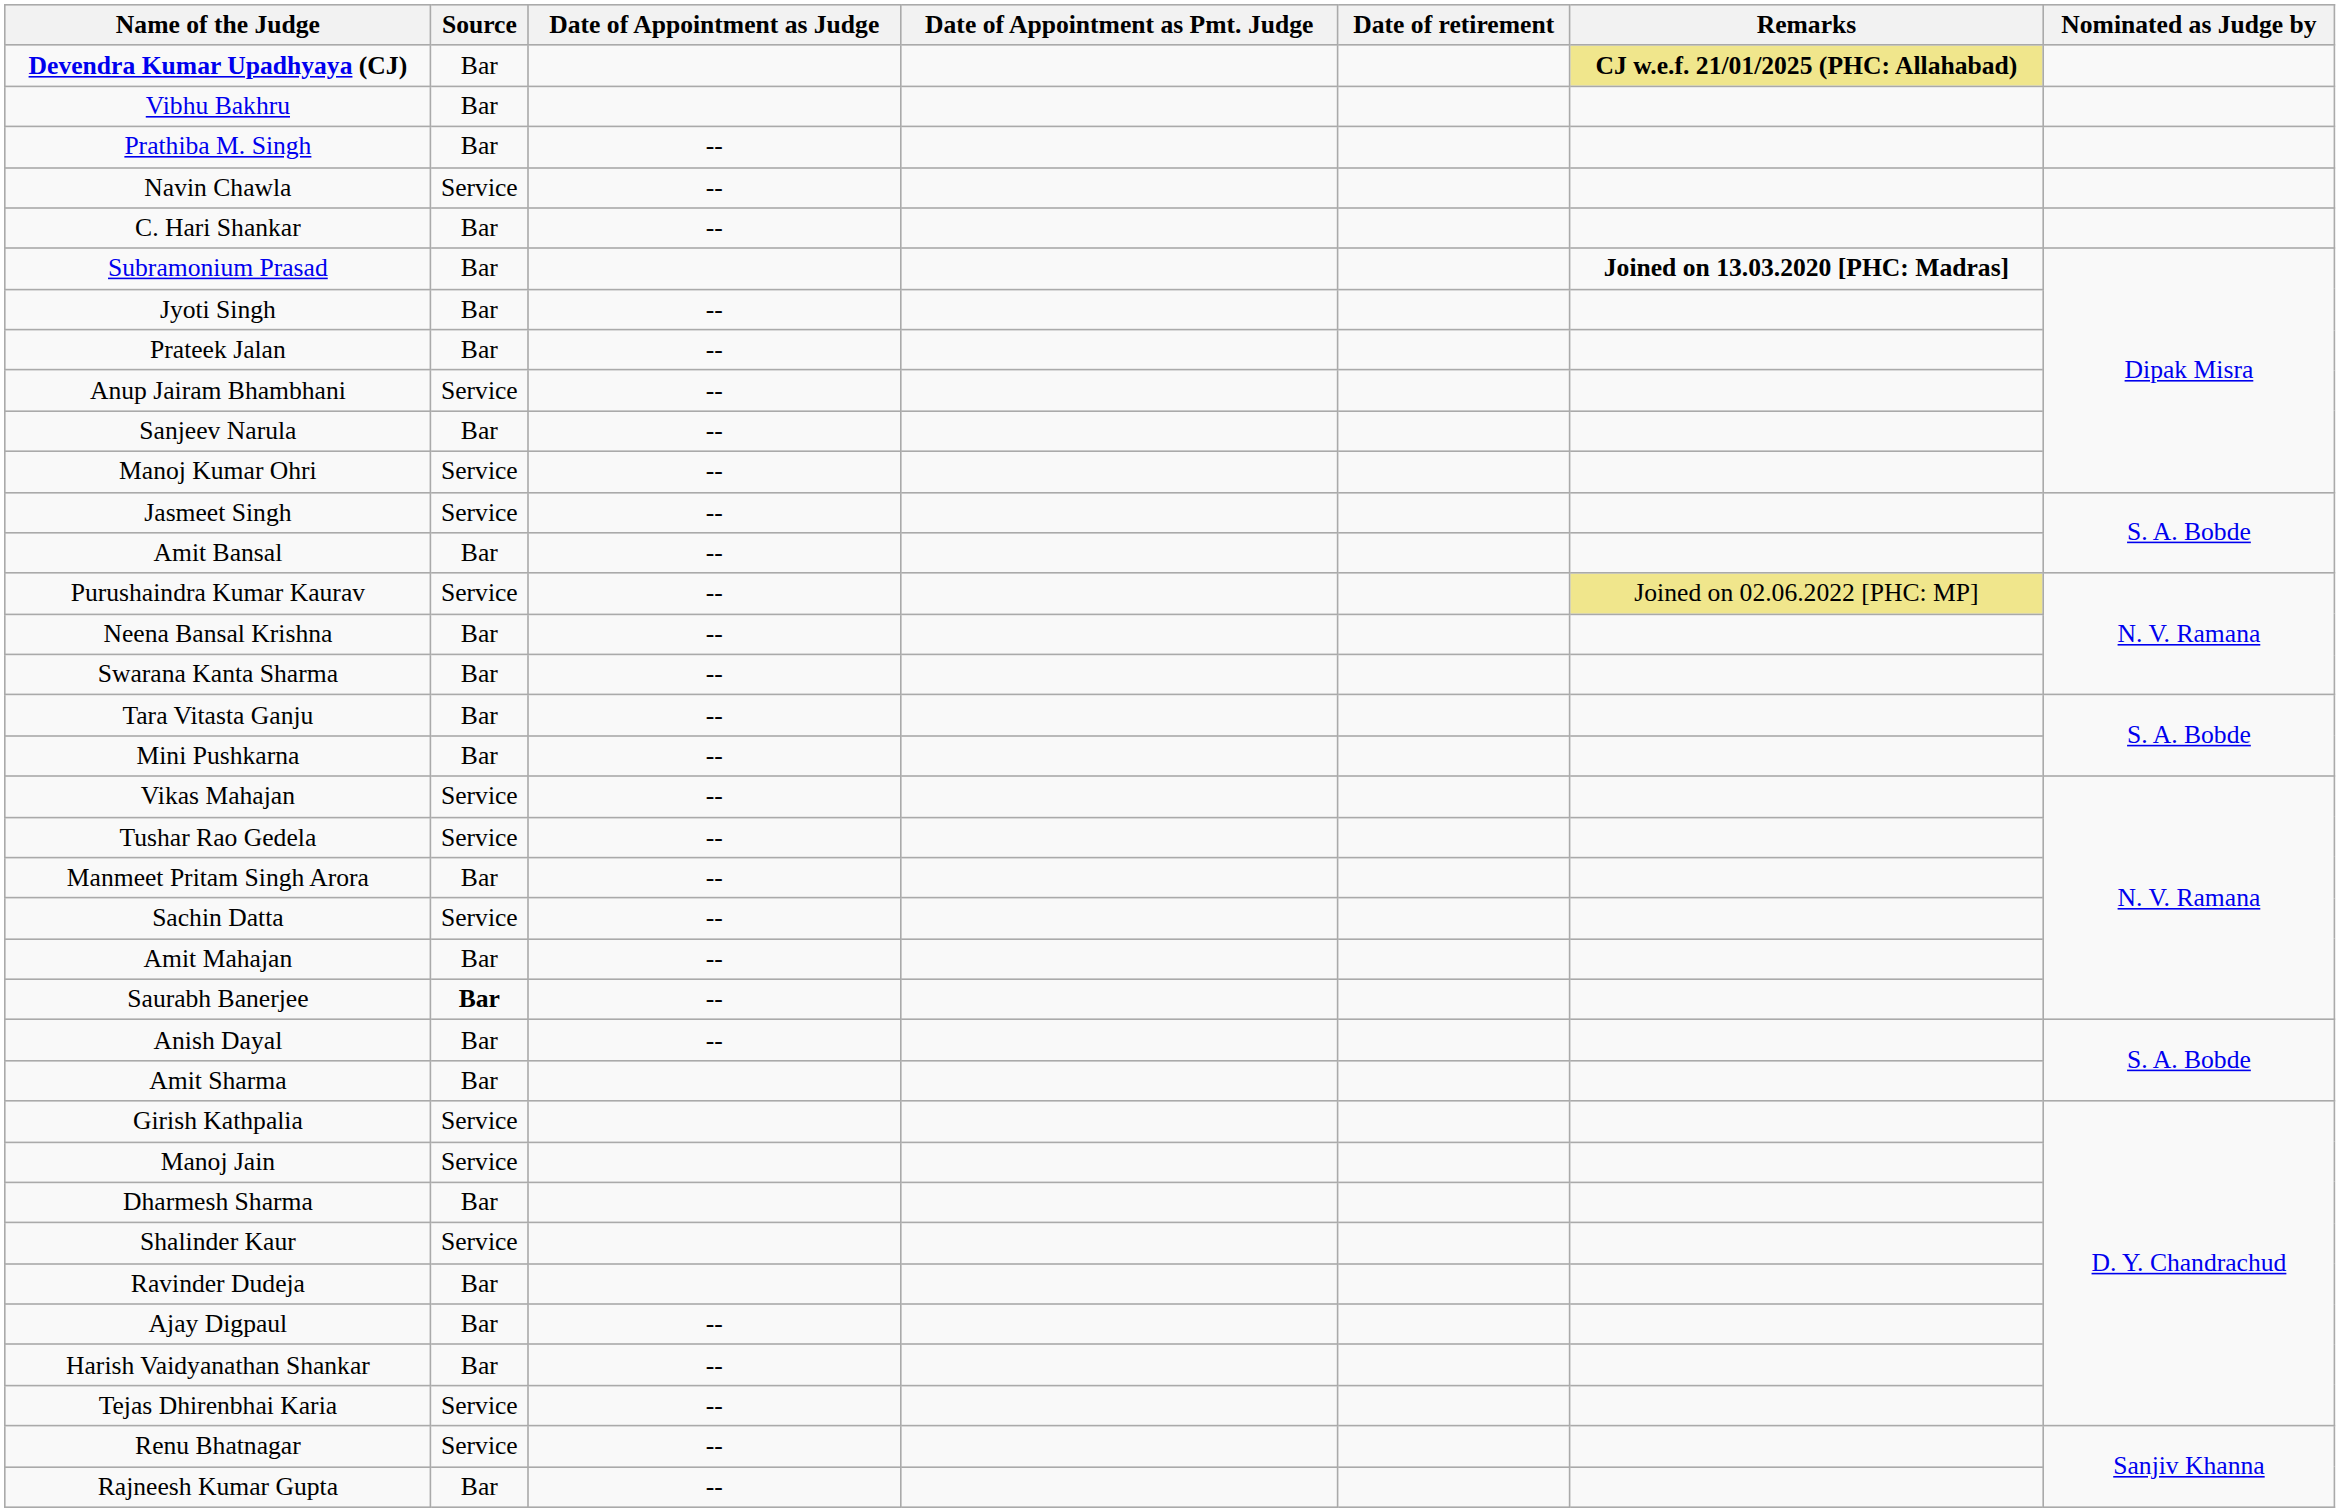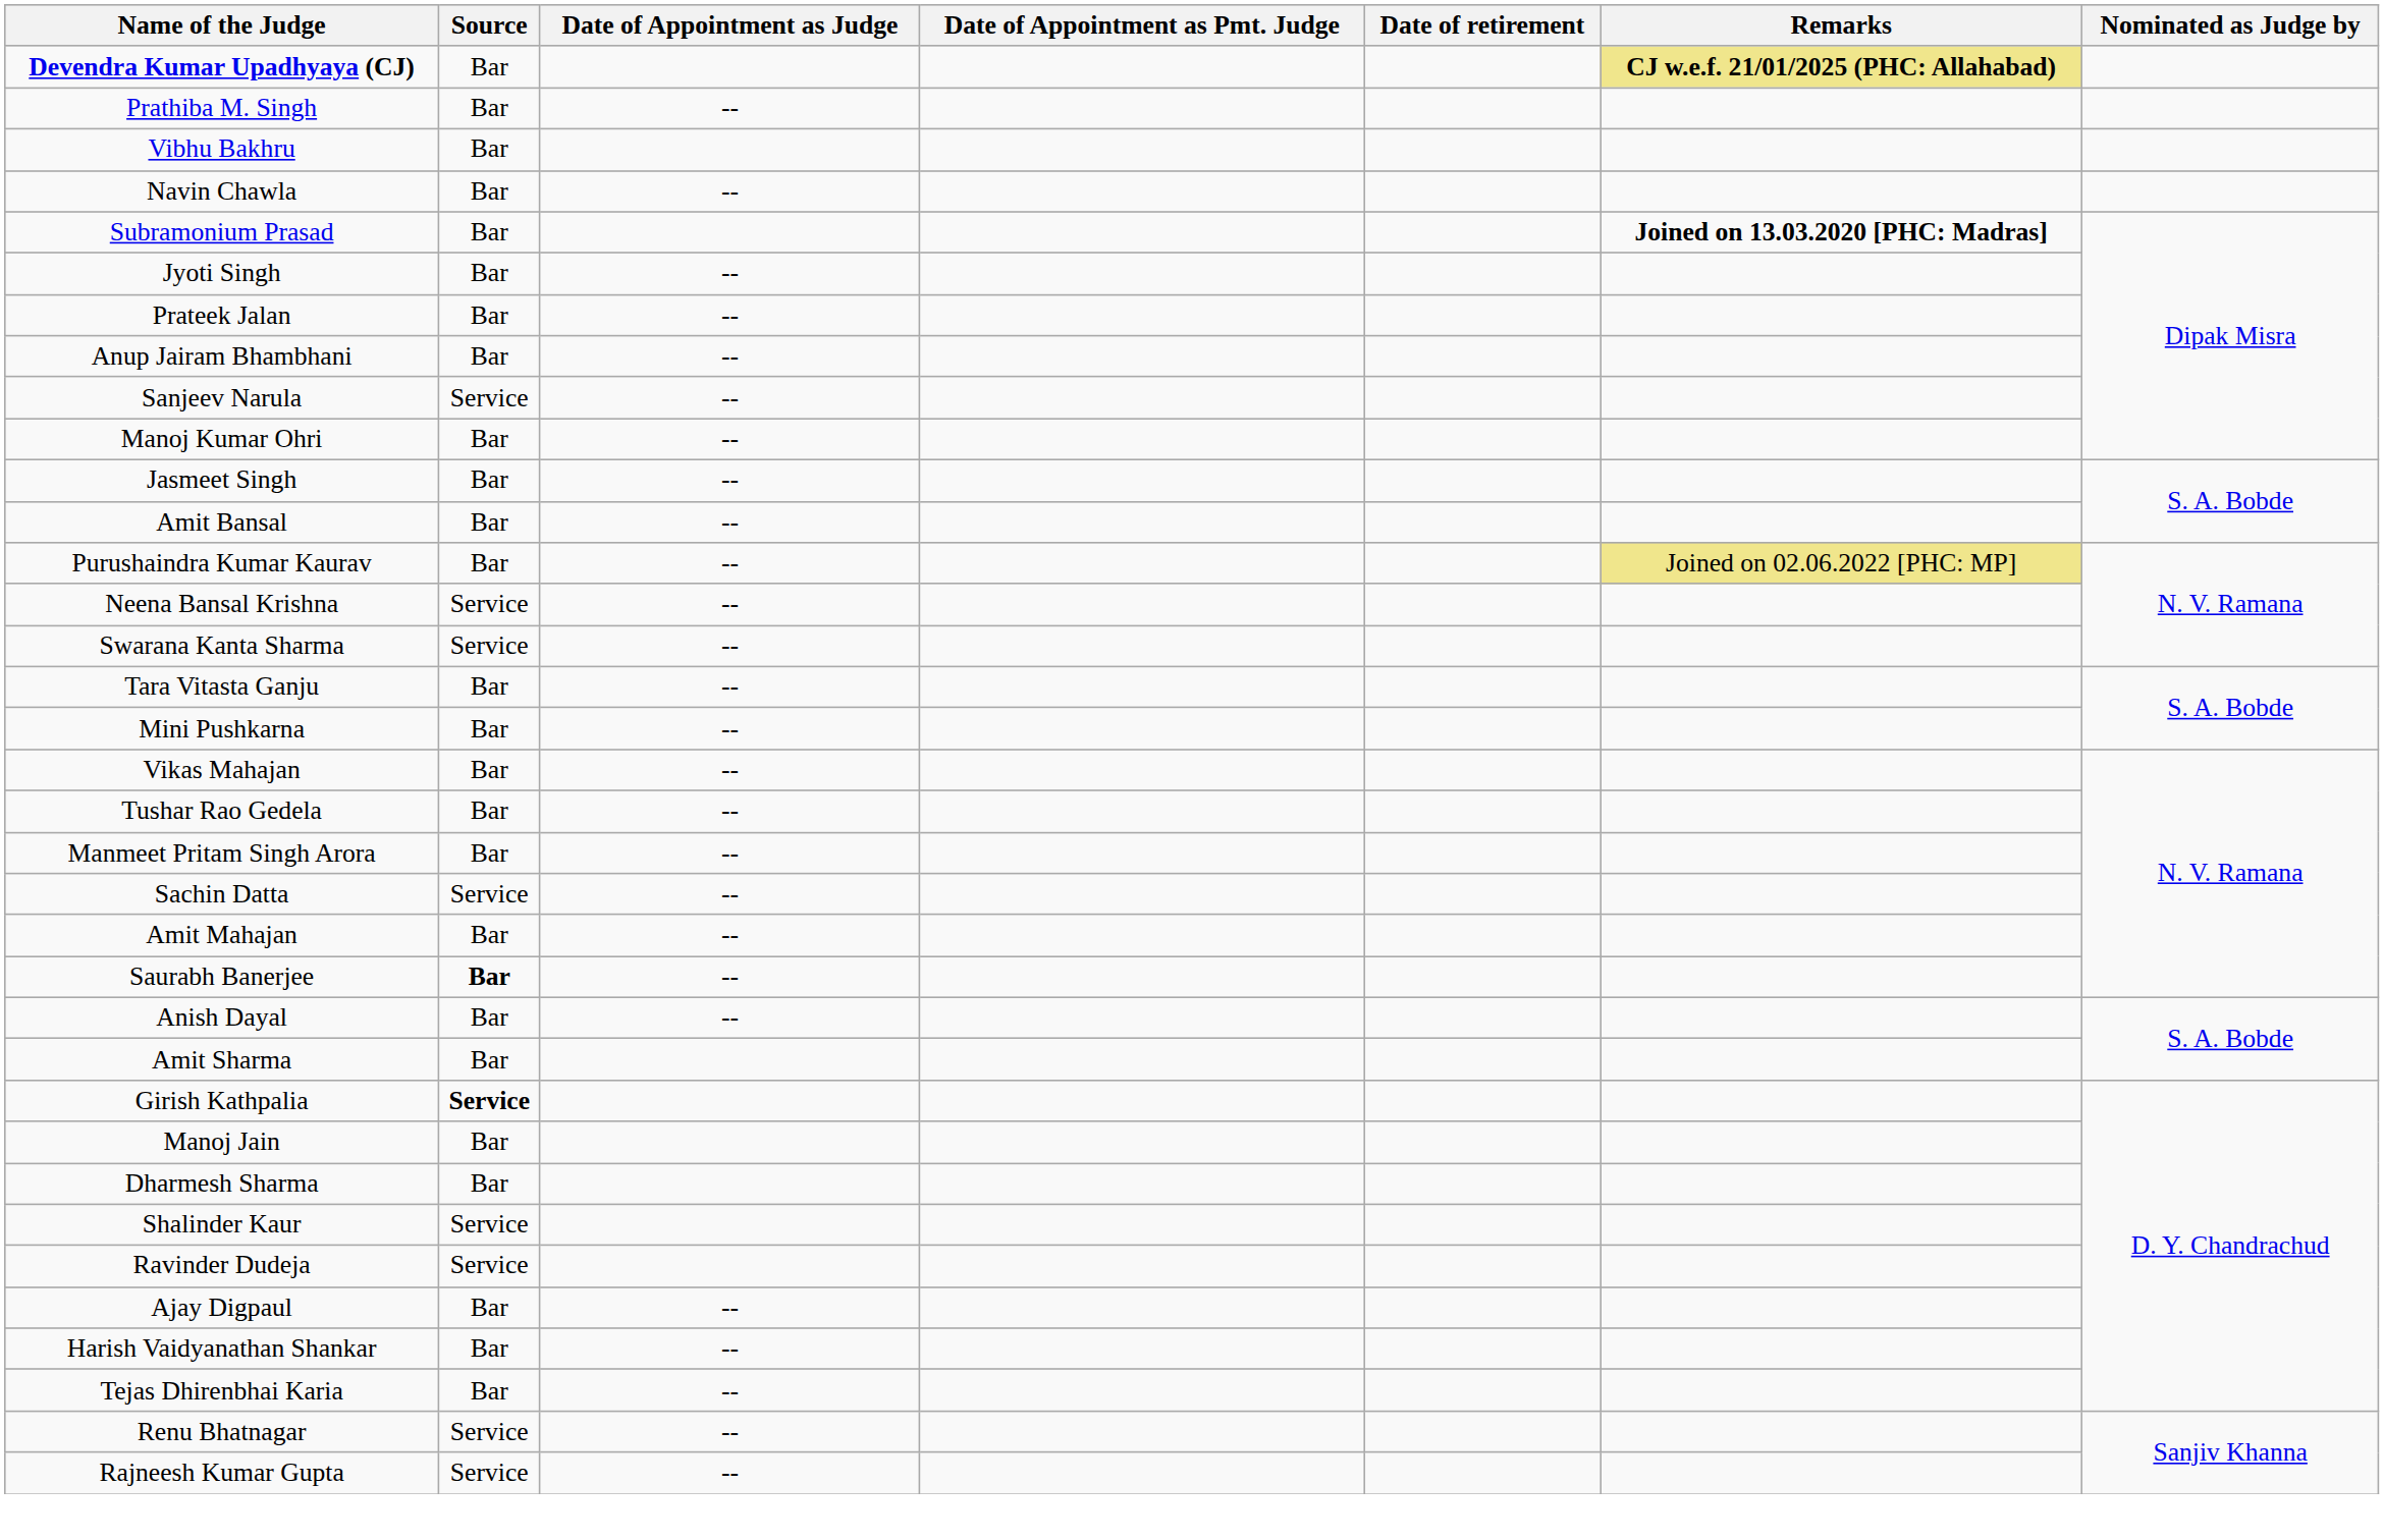 <table class="wikitable sortable static-row-numbers static-row-header" style="text-align:center" width="92%">
 <tr>
 <th>Name of the Judge</th>
 <th>Source</th>
 <th>Date of Appointment as Judge</th>
 <th>Date of Appointment as Pmt. Judge</th>
 <th>Date of retirement</th>
 <th>Remarks</th>
 <th>Nominated as Judge by</th>
 </tr>
 <tr>
 <td><strong><a href='#'>Devendra Kumar Upadhyaya</a> (CJ)</strong></td>
 <td>Bar</td>
 <td></td>
 <td></td>
 <td></td>
 <td style="background: khaki;"><strong>CJ w.e.f. 21/01/2025 (PHC: Allahabad)</strong></td>
 <td></td>
 </tr>
 <tr>
+<td><a href='#'>Prathiba M. Singh</a></td>
+<td>Bar</td>
+<td>--</td>
+<td></td>
+<td></td>
+<td></td>
+<td></td>
+</tr>
+<tr>
 <td><a href='#'>Vibhu Bakhru</a></td>
 <td>Bar</td>
 <td></td>
 <td></td>
 <td></td>
 <td></td>
 <td></td>
 </tr>
 <tr>
-<td><a href='#'>Prathiba M. Singh</a></td>
-<td>Bar</td>
-<td>--</td>
-<td></td>
-<td></td>
-<td></td>
-<td></td>
-</tr>
-<tr>
 <td>Navin Chawla</td>
-<td>Service</td>
-<td>--</td>
-<td></td>
-<td></td>
-<td></td>
-<td></td>
-</tr>
-<tr>
-<td>C. Hari Shankar</td>
 <td>Bar</td>
 <td>--</td>
 <td></td>
 <td></td>
 <td></td>
 <td></td>
 </tr>
 <tr>
 <td><a href='#'>Subramonium Prasad</a></td>
 <td>Bar</td>
 <td></td>
 <td></td>
 <td></td>
 <td><strong>Joined on 13.03.2020 [PHC: Madras]</strong></td>
 <td rowspan="6"><a href='#'>Dipak Misra</a></td>
 </tr>
 <tr>
 <td>Jyoti Singh</td>
 <td>Bar</td>
 <td>--</td>
 <td></td>
 <td></td>
 <td></td>
 </tr>
 <tr>
 <td>Prateek Jalan</td>
 <td>Bar</td>
 <td>--</td>
 <td></td>
 <td></td>
 <td></td>
 </tr>
 <tr>
 <td>Anup Jairam Bhambhani</td>
+<td>Bar</td>
+<td>--</td>
+<td></td>
+<td></td>
+<td></td>
+</tr>
+<tr>
+<td>Sanjeev Narula</td>
 <td>Service</td>
 <td>--</td>
 <td></td>
 <td></td>
 <td></td>
 </tr>
 <tr>
-<td>Sanjeev Narula</td>
+<td>Manoj Kumar Ohri</td>
 <td>Bar</td>
 <td>--</td>
 <td></td>
 <td></td>
 <td></td>
 </tr>
 <tr>
-<td>Manoj Kumar Ohri</td>
-<td>Service</td>
-<td>--</td>
-<td></td>
-<td></td>
-<td></td>
-</tr>
-<tr>
 <td>Jasmeet Singh</td>
-<td>Service</td>
+<td>Bar</td>
 <td>--</td>
 <td></td>
 <td></td>
 <td></td>
 <td rowspan="2"><a href='#'>S. A. Bobde</a></td>
 </tr>
 <tr>
 <td>Amit Bansal</td>
 <td>Bar</td>
 <td>--</td>
 <td></td>
 <td></td>
 <td></td>
 </tr>
 <tr>
 <td>Purushaindra Kumar Kaurav</td>
-<td>Service</td>
+<td>Bar</td>
 <td>--</td>
 <td></td>
 <td></td>
 <td style="background: khaki;">Joined on 02.06.2022 [PHC: MP]</td>
 <td rowspan="3"><a href='#'>N. V. Ramana</a></td>
 </tr>
 <tr>
 <td>Neena Bansal Krishna</td>
-<td>Bar</td>
+<td>Service</td>
 <td>--</td>
 <td></td>
 <td></td>
 <td></td>
 </tr>
 <tr>
 <td>Swarana Kanta Sharma</td>
-<td>Bar</td>
+<td>Service</td>
 <td>--</td>
 <td></td>
 <td></td>
 <td></td>
 </tr>
 <tr>
 <td>Tara Vitasta Ganju</td>
 <td>Bar</td>
 <td>--</td>
 <td></td>
 <td></td>
 <td></td>
 <td rowspan="2"><a href='#'>S. A. Bobde</a></td>
 </tr>
 <tr>
 <td>Mini Pushkarna</td>
 <td>Bar</td>
 <td>--</td>
 <td></td>
 <td></td>
 <td></td>
 </tr>
 <tr>
 <td>Vikas Mahajan</td>
-<td>Service</td>
+<td>Bar</td>
 <td>--</td>
 <td></td>
 <td></td>
 <td></td>
 <td rowspan="6"><a href='#'>N. V. Ramana</a></td>
 </tr>
 <tr>
 <td>Tushar Rao Gedela</td>
-<td>Service</td>
+<td>Bar</td>
 <td>--</td>
 <td></td>
 <td></td>
 <td></td>
 </tr>
 <tr>
 <td>Manmeet Pritam Singh Arora</td>
 <td>Bar</td>
 <td>--</td>
 <td></td>
 <td></td>
 <td></td>
 </tr>
 <tr>
 <td>Sachin Datta</td>
 <td>Service</td>
 <td>--</td>
 <td></td>
 <td></td>
 <td></td>
 </tr>
 <tr>
 <td>Amit Mahajan</td>
 <td>Bar</td>
 <td>--</td>
 <td></td>
 <td></td>
 <td></td>
 </tr>
 <tr>
 <td>Saurabh Banerjee</td>
 <td><strong>Bar</strong></td>
 <td>--</td>
 <td></td>
 <td></td>
 <td></td>
 </tr>
 <tr>
 <td>Anish Dayal</td>
 <td>Bar</td>
 <td>--</td>
 <td></td>
 <td></td>
 <td></td>
 <td rowspan="2"><a href='#'>S. A. Bobde</a></td>
 </tr>
 <tr>
 <td>Amit Sharma</td>
 <td>Bar</td>
 <td></td>
 <td></td>
 <td></td>
 <td></td>
 </tr>
 <tr>
 <td>Girish Kathpalia</td>
-<td>Service</td>
+<td><strong>Service</strong></td>
 <td></td>
 <td></td>
 <td></td>
 <td></td>
 <td rowspan="8"><a href='#'>D. Y. Chandrachud</a></td>
 </tr>
 <tr>
 <td>Manoj Jain</td>
-<td>Service</td>
+<td>Bar</td>
 <td></td>
 <td></td>
 <td></td>
 <td></td>
 </tr>
 <tr>
 <td>Dharmesh Sharma</td>
 <td>Bar</td>
 <td></td>
 <td></td>
 <td></td>
 <td></td>
 </tr>
 <tr>
 <td>Shalinder Kaur</td>
 <td>Service</td>
 <td></td>
 <td></td>
 <td></td>
 <td></td>
 </tr>
 <tr>
 <td>Ravinder Dudeja</td>
-<td>Bar</td>
+<td>Service</td>
 <td></td>
 <td></td>
 <td></td>
 <td></td>
 </tr>
 <tr>
 <td>Ajay Digpaul</td>
 <td>Bar</td>
 <td>--</td>
 <td></td>
 <td></td>
 <td></td>
 </tr>
 <tr>
 <td>Harish Vaidyanathan Shankar</td>
 <td>Bar</td>
 <td>--</td>
 <td></td>
 <td></td>
 <td></td>
 </tr>
 <tr>
 <td>Tejas Dhirenbhai Karia</td>
-<td>Service</td>
+<td>Bar</td>
 <td>--</td>
 <td></td>
 <td></td>
 <td></td>
 </tr>
 <tr>
 <td>Renu Bhatnagar</td>
 <td>Service</td>
 <td>--</td>
 <td></td>
 <td></td>
 <td></td>
 <td rowspan="2"><a href='#'>Sanjiv Khanna</a></td>
 </tr>
 <tr>
 <td>Rajneesh Kumar Gupta</td>
-<td>Bar</td>
+<td>Service</td>
 <td>--</td>
 <td></td>
 <td></td>
 <td></td>
 </tr>
 </table>
